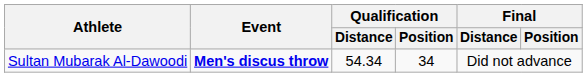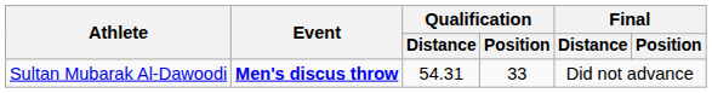 <table class=wikitable style="font-size:90%">
 <tr>
 <th rowspan="2">Athlete</th>
 <th rowspan="2">Event</th>
 <th colspan="2">Qualification</th>
 <th colspan="2">Final</th>
 </tr>
 <tr style="font-size:95%">
 <th>Distance</th>
 <th>Position</th>
 <th>Distance</th>
 <th>Position</th>
 </tr>
 <tr align=center>
 <td align=left><a href='#'>Sultan Mubarak Al-Dawoodi</a></td>
 <td align=left><strong><a href='#'>Men's discus throw</a></strong></td>
-<td>54.34</td>
-<td>34</td>
+<td>54.31</td>
+<td>33</td>
 <td colspan=2>Did not advance</td>
 </tr>
 </table>
